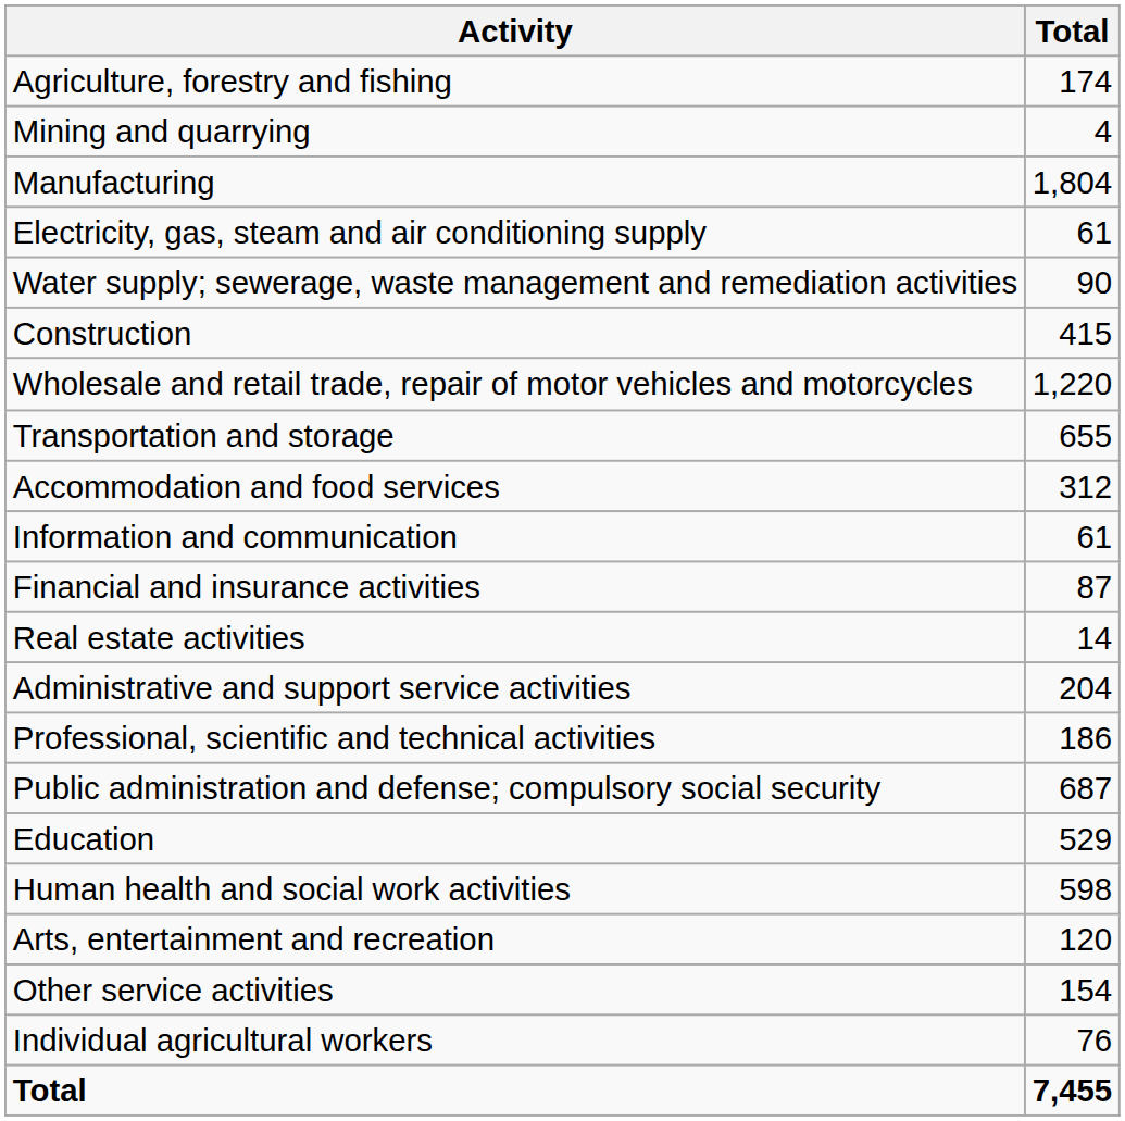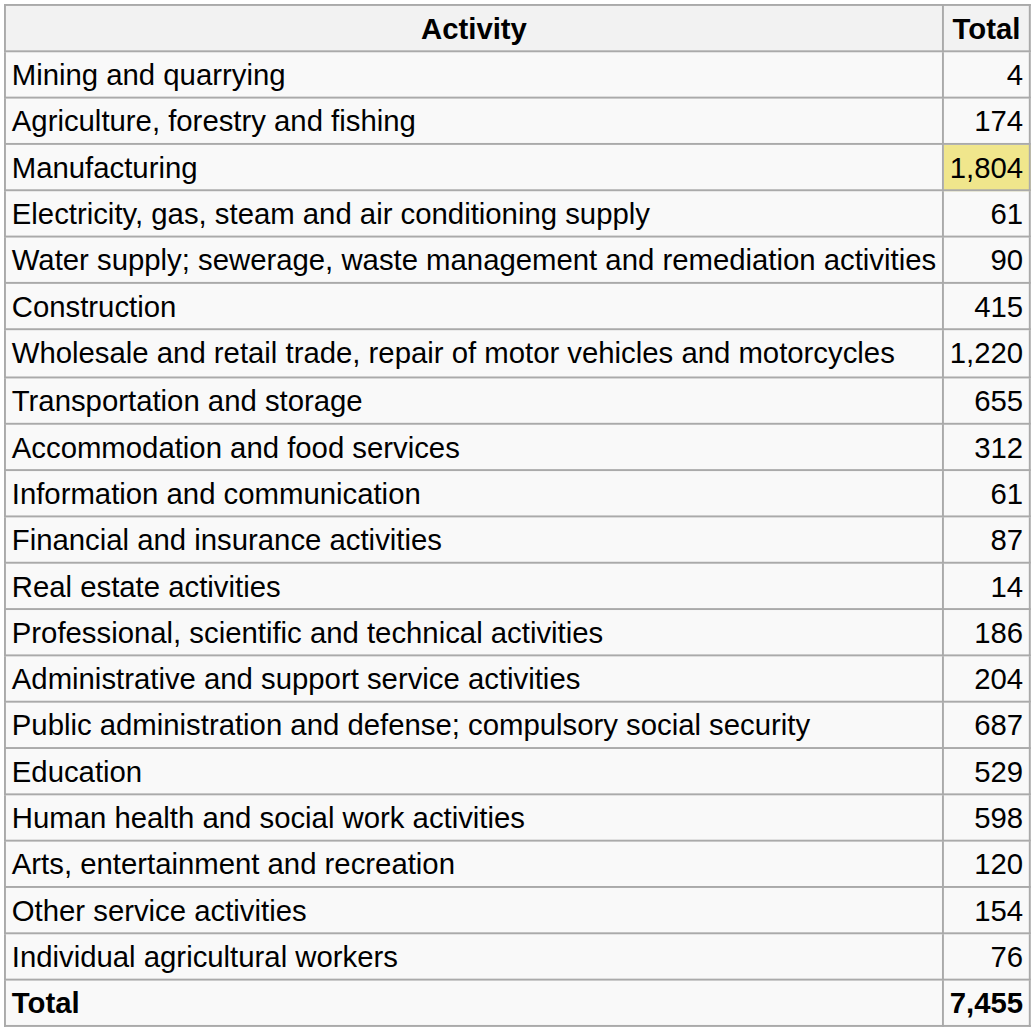 <table class="wikitable sortable" style="font-size:95%;">
 <tr>
 <th>Activity</th>
 <th>Total</th>
 </tr>
 <tr>
+<td>Mining and quarrying</td>
+<td align="right">4</td>
+</tr>
+<tr>
 <td>Agriculture, forestry and fishing</td>
 <td align="right">174</td>
 </tr>
 <tr>
-<td>Mining and quarrying</td>
-<td align="right">4</td>
-</tr>
-<tr>
 <td>Manufacturing</td>
-<td align="right">1,804</td>
+<td align="right" style="background: khaki;">1,804</td>
 </tr>
 <tr>
 <td>Electricity, gas, steam and air conditioning supply</td>
 <td align="right">61</td>
 </tr>
 <tr>
 <td>Water supply; sewerage, waste management and remediation activities</td>
 <td align="right">90</td>
 </tr>
 <tr>
 <td>Construction</td>
 <td align="right">415</td>
 </tr>
 <tr>
 <td>Wholesale and retail trade, repair of motor vehicles and motorcycles</td>
 <td align="right">1,220</td>
 </tr>
 <tr>
 <td>Transportation and storage</td>
 <td align="right">655</td>
 </tr>
 <tr>
 <td>Accommodation and food services</td>
 <td align="right">312</td>
 </tr>
 <tr>
 <td>Information and communication</td>
 <td align="right">61</td>
 </tr>
 <tr>
 <td>Financial and insurance activities</td>
 <td align="right">87</td>
 </tr>
 <tr>
 <td>Real estate activities</td>
 <td align="right">14</td>
 </tr>
 <tr>
+<td>Professional, scientific and technical activities</td>
+<td align="right">186</td>
+</tr>
+<tr>
 <td>Administrative and support service activities</td>
 <td align="right">204</td>
-</tr>
-<tr>
-<td>Professional, scientific and technical activities</td>
-<td align="right">186</td>
 </tr>
 <tr>
 <td>Public administration and defense; compulsory social security</td>
 <td align="right">687</td>
 </tr>
 <tr>
 <td>Education</td>
 <td align="right">529</td>
 </tr>
 <tr>
 <td>Human health and social work activities</td>
 <td align="right">598</td>
 </tr>
 <tr>
 <td>Arts, entertainment and recreation</td>
 <td align="right">120</td>
 </tr>
 <tr>
 <td>Other service activities</td>
 <td align="right">154</td>
 </tr>
 <tr>
 <td>Individual agricultural workers</td>
 <td align="right">76</td>
 </tr>
 <tr class="sortbottom">
 <td><strong>Total</strong></td>
 <td align="right"><strong>7,455</strong></td>
 </tr>
 </table>
